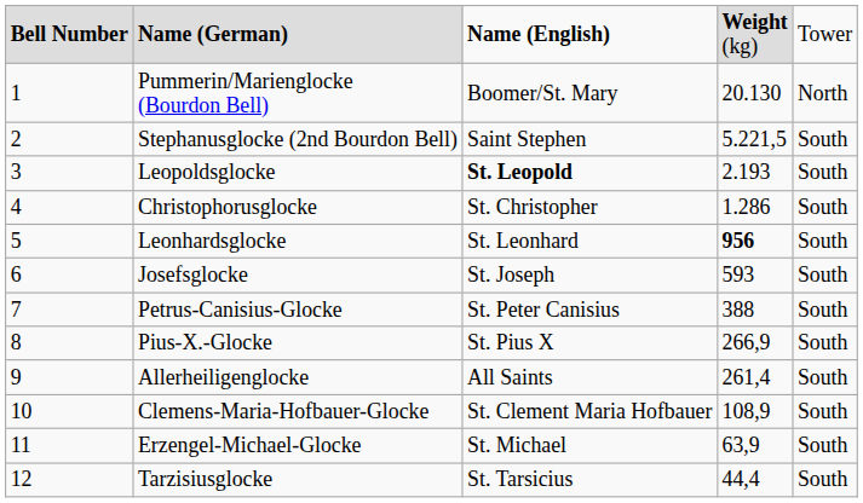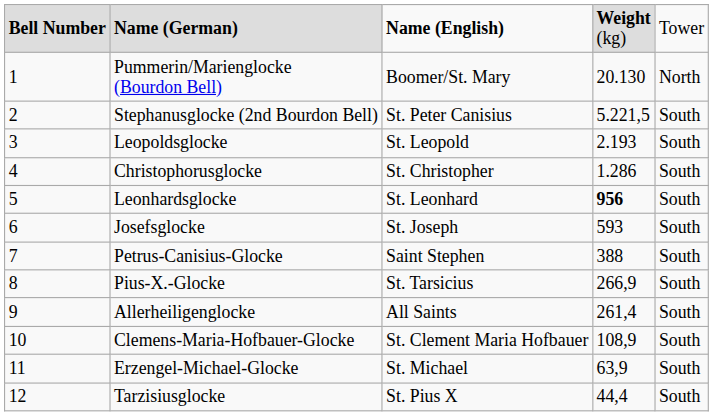 <table class="wikitable">
 <tr>
 <td style="background-color:#dddddd;"><strong>Bell Number</strong></td>
 <td style="background-color:#dddddd;"><strong>Name (German)</strong></td>
 <td><strong>Name (English)</strong></td>
 <td style="background-color:#dddddd;"><strong>Weight</strong><br>(kg)</td>
 <td>Tower</td>
 </tr>
 <tr>
 <td>1</td>
 <td>Pummerin/Marienglocke<br><a href='#'>(Bourdon Bell)</a></td>
 <td>Boomer/St. Mary</td>
 <td>20.130</td>
 <td>North</td>
 </tr>
 <tr ---->
 <td>2</td>
 <td>Stephanusglocke (2nd Bourdon Bell)</td>
-<td>Saint Stephen</td>
+<td>St. Peter Canisius</td>
 <td>5.221,5</td>
 <td>South</td>
 </tr>
 <tr ---->
 <td>3</td>
 <td>Leopoldsglocke</td>
-<td><strong>St. Leopold</strong></td>
+<td>St. Leopold</td>
 <td>2.193</td>
 <td>South</td>
 </tr>
 <tr ---->
 <td>4</td>
 <td>Christophorusglocke</td>
 <td>St. Christopher</td>
 <td>1.286</td>
 <td>South</td>
 </tr>
 <tr ---->
 <td>5</td>
 <td>Leonhardsglocke</td>
 <td>St. Leonhard</td>
 <td><strong>956</strong></td>
 <td>South</td>
 </tr>
 <tr ---->
 <td>6</td>
 <td>Josefsglocke</td>
 <td>St. Joseph</td>
 <td>593</td>
 <td>South</td>
 </tr>
 <tr ---->
 <td>7</td>
 <td>Petrus-Canisius-Glocke</td>
-<td>St. Peter Canisius</td>
+<td>Saint Stephen</td>
 <td>388</td>
 <td>South</td>
 </tr>
 <tr ---->
 <td>8</td>
 <td>Pius-X.-Glocke</td>
-<td>St. Pius X</td>
+<td>St. Tarsicius</td>
 <td>266,9</td>
 <td>South</td>
 </tr>
 <tr ---->
 <td>9</td>
 <td>Allerheiligenglocke</td>
 <td>All Saints</td>
 <td>261,4</td>
 <td>South</td>
 </tr>
 <tr ---->
 <td>10</td>
 <td>Clemens-Maria-Hofbauer-Glocke</td>
 <td>St. Clement Maria Hofbauer</td>
 <td>108,9</td>
 <td>South</td>
 </tr>
 <tr ---->
 <td>11</td>
 <td>Erzengel-Michael-Glocke</td>
 <td>St. Michael</td>
 <td>63,9</td>
 <td>South</td>
 </tr>
 <tr ---->
 <td>12</td>
 <td>Tarzisiusglocke</td>
-<td>St. Tarsicius</td>
+<td>St. Pius X</td>
 <td>44,4</td>
 <td>South</td>
 </tr>
 </table>
